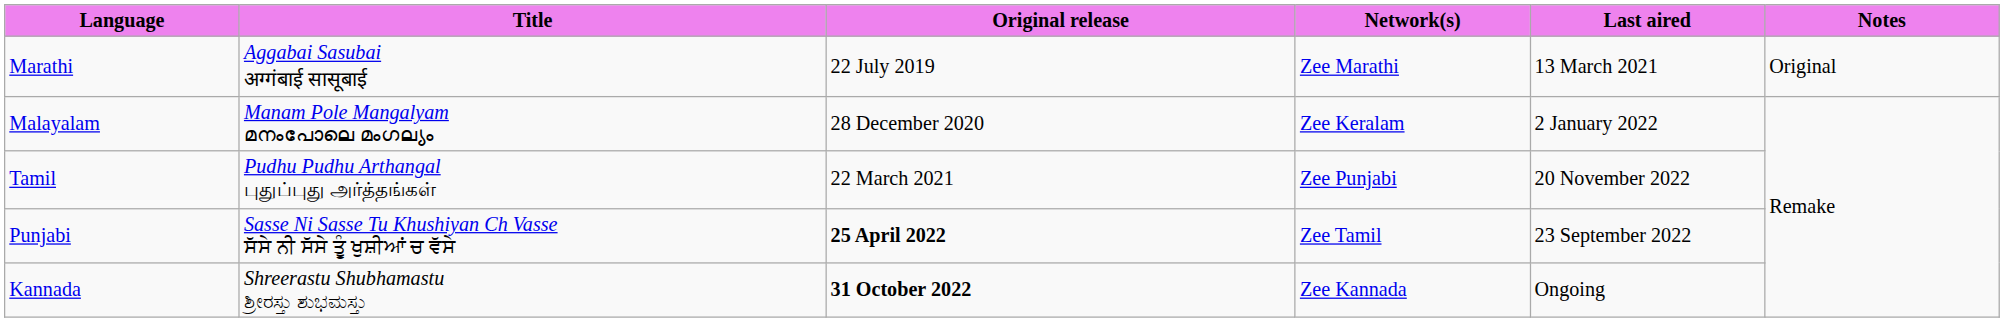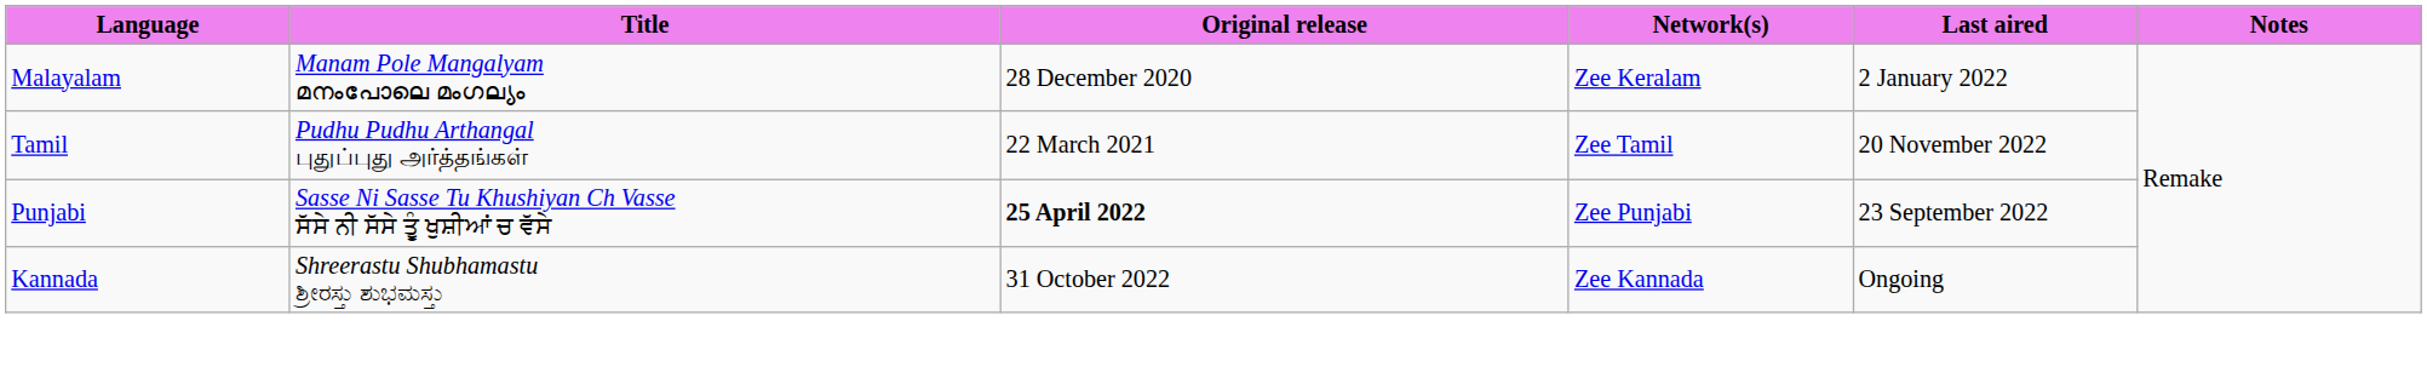 <table class="wikitable" style="width:100%; margin-right:0;">
 <tr>
 <th style="background:Violet; width:10%;">Language</th>
 <th style="background:Violet; width:25%;">Title</th>
 <th style="background:Violet; width:20%;">Original release</th>
 <th style="background:Violet; width:10%;">Network(s)</th>
 <th style="background:Violet; width:10%;">Last aired</th>
 <th style="background:Violet; width:10%;">Notes</th>
-</tr>
-<tr>
-<td><a href='#'>Marathi</a></td>
-<td><em><a href='#'>Aggabai Sasubai</a></em> <br> अग्गंबाई सासूबाई</td>
-<td>22 July 2019</td>
-<td><a href='#'>Zee Marathi</a></td>
-<td>13 March 2021</td>
-<td>Original</td>
 </tr>
 <tr>
 <td><a href='#'>Malayalam</a></td>
 <td><em><a href='#'>Manam Pole Mangalyam</a></em> <br> മനംപോലെ മംഗല്യം</td>
 <td>28 December 2020</td>
 <td><a href='#'>Zee Keralam</a></td>
 <td>2 January 2022</td>
 <td rowspan="4">Remake</td>
 </tr>
 <tr>
 <td><a href='#'>Tamil</a></td>
 <td><em><a href='#'>Pudhu Pudhu Arthangal</a></em> <br> புதுப்புது அர்த்தங்கள்</td>
 <td>22 March 2021</td>
-<td><a href='#'>Zee Punjabi</a></td>
+<td><a href='#'>Zee Tamil</a></td>
 <td>20 November 2022</td>
 </tr>
 <tr>
 <td><a href='#'>Punjabi</a></td>
 <td><em><a href='#'>Sasse Ni Sasse Tu Khushiyan Ch Vasse</a></em> <br> ਸੱਸੇ ਨੀ ਸੱਸੇ ਤੂੰ ਖੁਸ਼ੀਆਂ ਚ ਵੱਸੇ</td>
 <td><strong>25 April 2022</strong></td>
-<td><a href='#'>Zee Tamil</a></td>
+<td><a href='#'>Zee Punjabi</a></td>
 <td>23 September 2022</td>
 </tr>
 <tr>
 <td><a href='#'>Kannada</a></td>
 <td><em>Shreerastu Shubhamastu</em> <br> ಶ್ರೀರಸ್ತು ಶುಭಮಸ್ತು</td>
-<td><strong>31 October 2022</strong></td>
+<td>31 October 2022</td>
 <td><a href='#'>Zee Kannada</a></td>
 <td>Ongoing</td>
 </tr>
 </table>
